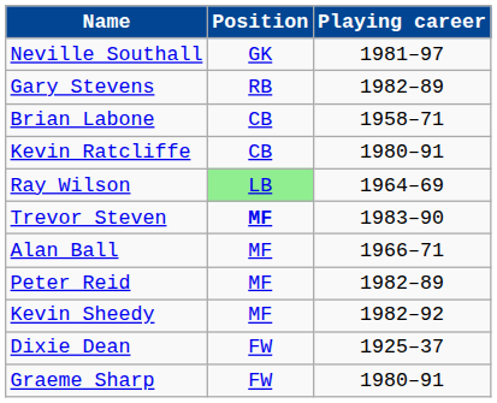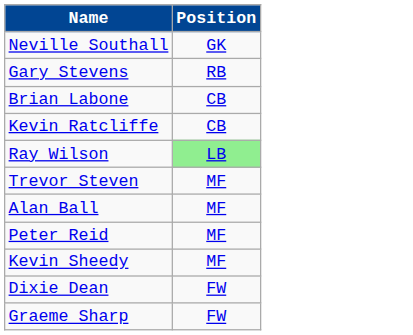 <table class="wikitable sortable" style="text-align: center;">
 <tr>
 <th scope="col" style="background-color:#014593; color:white;;">Name</th>
 <th scope="col" style="background-color:#014593; color:white;;">Position</th>
-<th scope="col" style="background-color:#014593; color:white;;">Playing career</th>
 </tr>
 <tr>
 <td align="left"> <a href='#'>Neville Southall</a></td>
 <td><a href='#'>GK</a></td>
-<td>1981–97</td>
 </tr>
 <tr>
 <td align="left"> <a href='#'>Gary Stevens</a></td>
 <td><a href='#'>RB</a></td>
-<td>1982–89</td>
 </tr>
 <tr>
 <td align="left"> <a href='#'>Brian Labone</a></td>
 <td><a href='#'>CB</a></td>
-<td>1958–71</td>
 </tr>
 <tr>
 <td align="left"> <a href='#'>Kevin Ratcliffe</a></td>
 <td><a href='#'>CB</a></td>
-<td>1980–91</td>
 </tr>
 <tr>
 <td align="left"> <a href='#'>Ray Wilson</a></td>
 <td style="background: lightgreen;"><a href='#'>LB</a></td>
-<td>1964–69</td>
 </tr>
 <tr>
 <td align="left"> <a href='#'>Trevor Steven</a></td>
-<td><strong><a href='#'>MF</a></strong></td>
-<td>1983–90</td>
+<td><a href='#'>MF</a></td>
 </tr>
 <tr>
 <td align="left"> <a href='#'>Alan Ball</a></td>
 <td><a href='#'>MF</a></td>
-<td>1966–71</td>
 </tr>
 <tr>
 <td align="left"> <a href='#'>Peter Reid</a></td>
 <td><a href='#'>MF</a></td>
-<td>1982–89</td>
 </tr>
 <tr>
 <td align="left"> <a href='#'>Kevin Sheedy</a></td>
 <td><a href='#'>MF</a></td>
-<td>1982–92</td>
 </tr>
 <tr>
 <td align="left"> <a href='#'>Dixie Dean</a></td>
 <td><a href='#'>FW</a></td>
-<td>1925–37</td>
 </tr>
 <tr>
 <td align="left"> <a href='#'>Graeme Sharp</a></td>
 <td><a href='#'>FW</a></td>
-<td>1980–91</td>
 </tr>
 </table>
